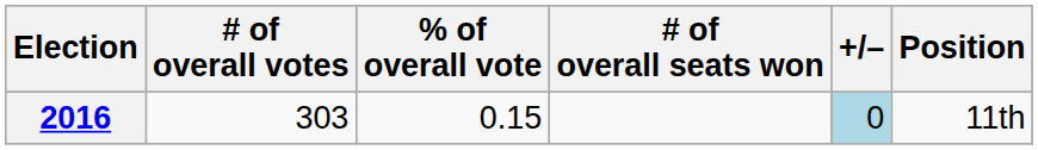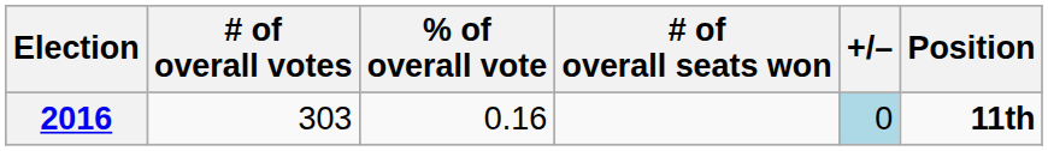 <table class="wikitable" style="text-align: right;">
 <tr>
 <th>Election</th>
 <th># of<br>overall votes</th>
 <th>% of<br>overall vote</th>
 <th># of<br>overall seats won</th>
 <th>+/–</th>
 <th>Position</th>
 </tr>
 <tr>
 <th><a href='#'>2016</a></th>
 <td> 303</td>
-<td> 0.15</td>
+<td> 0.16</td>
 <td></td>
 <td style="background: lightblue;"> 0</td>
-<td> 11th</td>
+<td><strong> 11th</strong></td>
 </tr>
 </table>
